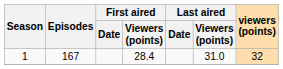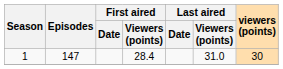 <table class="wikitable" style="text-align: center">
 <tr>
 <th scope="col" rowspan="2">Season</th>
 <th scope="col" rowspan="2" colspan="1">Episodes</th>
 <th scope="col" colspan="2">First aired</th>
 <th scope="col" colspan="2">Last aired</th>
 <th style="background:#ffdead;" rowspan="2"> viewers <br> (points)</th>
 </tr>
 <tr>
 <th scope="col">Date</th>
 <th scope="col">Viewers<br>(points)</th>
 <th scope="col">Date</th>
 <th scope="col">Viewers<br>(points)</th>
 </tr>
 <tr>
 <td>1</td>
-<td>167</td>
+<td>147</td>
 <td></td>
 <td>28.4</td>
 <td></td>
 <td>31.0</td>
-<td style="background:#ffdead;">32</td>
+<td style="background:#ffdead;">30</td>
 </tr>
 <tr>
 </tr>
 </table>
